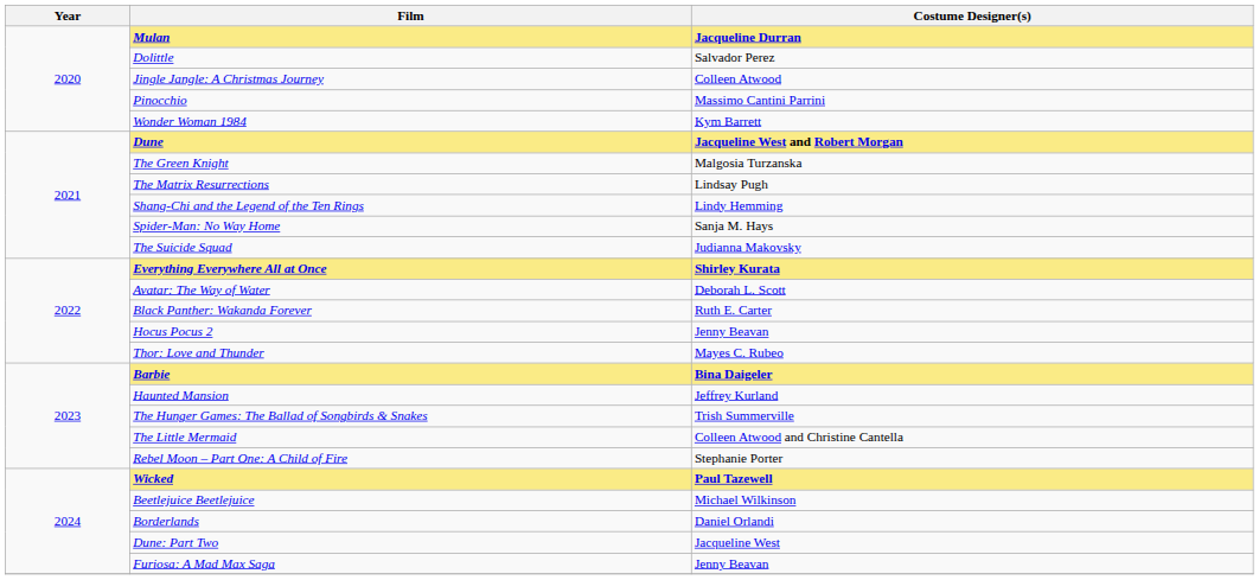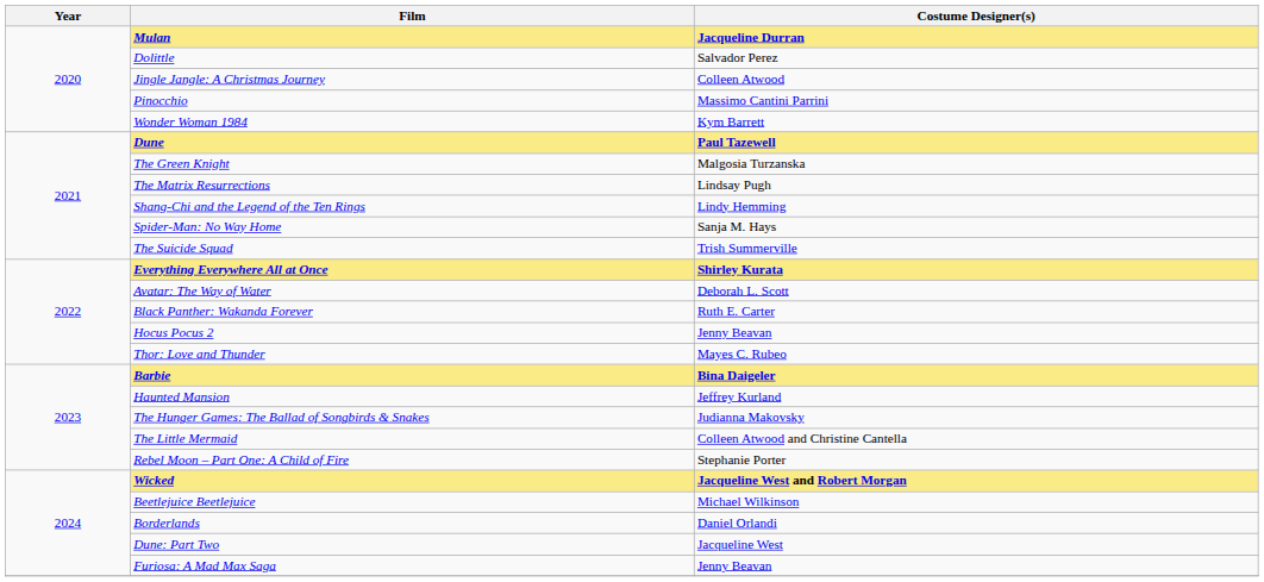 <table class="wikitable" width="95%" cellpadding="5">
 <tr>
 <th width="10%">Year</th>
 <th width="45%">Film</th>
 <th width="45%">Costume Designer(s)</th>
 </tr>
 <tr>
 <td rowspan="5" style="text-align:center;"><a href='#'>2020</a><br></td>
 <td style="background:#FAEB86;"><strong><em><a href='#'>Mulan</a></em></strong></td>
 <td style="background:#FAEB86;"><strong><a href='#'>Jacqueline Durran</a></strong></td>
 </tr>
 <tr>
 <td><em><a href='#'>Dolittle</a></em></td>
 <td>Salvador Perez</td>
 </tr>
 <tr>
 <td><em><a href='#'>Jingle Jangle: A Christmas Journey</a></em></td>
 <td><a href='#'>Colleen Atwood</a></td>
 </tr>
 <tr>
 <td><em><a href='#'>Pinocchio</a></em></td>
 <td><a href='#'>Massimo Cantini Parrini</a></td>
 </tr>
 <tr>
 <td><em><a href='#'>Wonder Woman 1984</a></em></td>
 <td><a href='#'>Kym Barrett</a></td>
 </tr>
 <tr>
 <td rowspan="6" style="text-align:center;"><a href='#'>2021</a><br></td>
 <td style="background:#FAEB86;"><strong><em><a href='#'>Dune</a></em></strong></td>
-<td style="background:#FAEB86;"><strong><a href='#'>Jacqueline West</a> and <a href='#'>Robert Morgan</a></strong></td>
+<td style="background:#FAEB86;"><strong><a href='#'>Paul Tazewell</a></strong></td>
 </tr>
 <tr>
 <td><em><a href='#'>The Green Knight</a></em></td>
 <td>Malgosia Turzanska</td>
 </tr>
 <tr>
 <td><em><a href='#'>The Matrix Resurrections</a></em></td>
 <td>Lindsay Pugh</td>
 </tr>
 <tr>
 <td><em><a href='#'>Shang-Chi and the Legend of the Ten Rings</a></em></td>
 <td><a href='#'>Lindy Hemming</a></td>
 </tr>
 <tr>
 <td><em><a href='#'>Spider-Man: No Way Home</a></em></td>
 <td>Sanja M. Hays</td>
 </tr>
 <tr>
 <td><em><a href='#'>The Suicide Squad</a></em></td>
-<td><a href='#'>Judianna Makovsky</a></td>
+<td><a href='#'>Trish Summerville</a></td>
 </tr>
 <tr>
 <td rowspan="5" style="text-align:center;"><a href='#'>2022</a><br></td>
 <td style="background:#FAEB86;"><strong><em><a href='#'>Everything Everywhere All at Once</a></em></strong></td>
 <td style="background:#FAEB86;"><strong><a href='#'>Shirley Kurata</a></strong></td>
 </tr>
 <tr>
 <td><em><a href='#'>Avatar: The Way of Water</a></em></td>
 <td><a href='#'>Deborah L. Scott</a></td>
 </tr>
 <tr>
 <td><em><a href='#'>Black Panther: Wakanda Forever</a></em></td>
 <td><a href='#'>Ruth E. Carter</a></td>
 </tr>
 <tr>
 <td><em><a href='#'>Hocus Pocus 2</a></em></td>
 <td><a href='#'>Jenny Beavan</a></td>
 </tr>
 <tr>
 <td><em><a href='#'>Thor: Love and Thunder</a></em></td>
 <td><a href='#'>Mayes C. Rubeo</a></td>
 </tr>
 <tr>
 <td rowspan="5" style="text-align:center;"><a href='#'>2023</a><br></td>
 <td style="background:#FAEB86;"><strong><em><a href='#'>Barbie</a></em></strong></td>
 <td style="background:#FAEB86;"><strong><a href='#'>Bina Daigeler</a></strong></td>
 </tr>
 <tr>
 <td><em><a href='#'>Haunted Mansion</a></em></td>
 <td><a href='#'>Jeffrey Kurland</a></td>
 </tr>
 <tr>
 <td><em><a href='#'>The Hunger Games: The Ballad of Songbirds & Snakes</a></em></td>
-<td><a href='#'>Trish Summerville</a></td>
+<td><a href='#'>Judianna Makovsky</a></td>
 </tr>
 <tr>
 <td><em><a href='#'>The Little Mermaid</a></em></td>
 <td><a href='#'>Colleen Atwood</a> and Christine Cantella</td>
 </tr>
 <tr>
 <td><em><a href='#'>Rebel Moon – Part One: A Child of Fire</a></em></td>
 <td>Stephanie Porter</td>
 </tr>
 <tr>
 <td rowspan="5" style="text-align:center;"><a href='#'>2024</a><br></td>
 <td style="background:#FAEB86;"><strong><em><a href='#'>Wicked</a></em></strong></td>
-<td style="background:#FAEB86;"><strong><a href='#'>Paul Tazewell</a></strong></td>
+<td style="background:#FAEB86;"><strong><a href='#'>Jacqueline West</a> and <a href='#'>Robert Morgan</a></strong></td>
 </tr>
 <tr>
 <td><em><a href='#'>Beetlejuice Beetlejuice</a></em></td>
 <td><a href='#'>Michael Wilkinson</a></td>
 </tr>
 <tr>
 <td><em><a href='#'>Borderlands</a></em></td>
 <td><a href='#'>Daniel Orlandi</a></td>
 </tr>
 <tr>
 <td><em><a href='#'>Dune: Part Two</a></em></td>
 <td><a href='#'>Jacqueline West</a></td>
 </tr>
 <tr>
 <td><em><a href='#'>Furiosa: A Mad Max Saga</a></em></td>
 <td><a href='#'>Jenny Beavan</a></td>
 </tr>
 <tr>
 </tr>
 </table>
